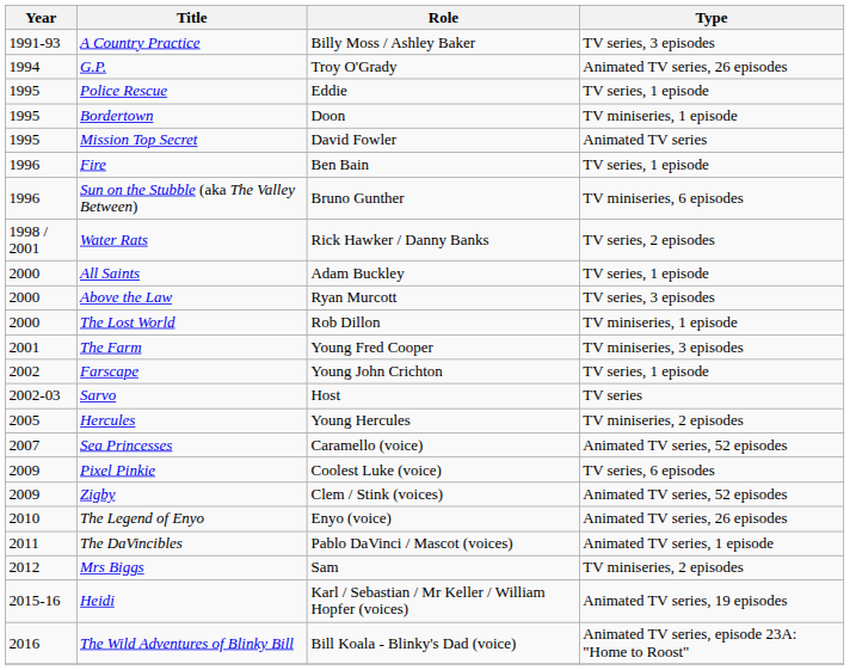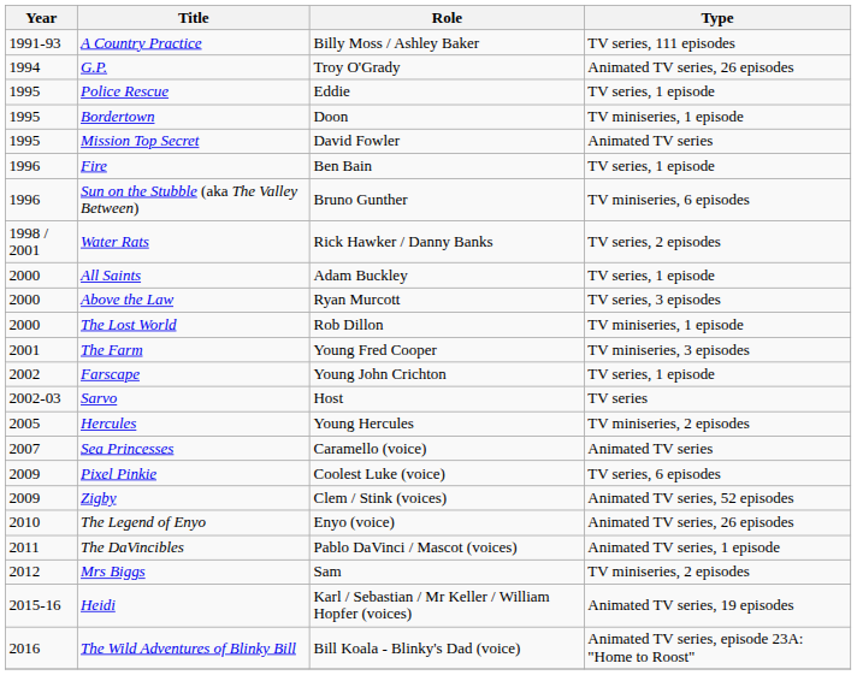 <table class="wikitable">
 <tr>
 <th>Year</th>
 <th>Title</th>
 <th>Role</th>
 <th>Type</th>
 </tr>
 <tr>
 <td>1991-93</td>
 <td><em><a href='#'>A Country Practice</a></em></td>
 <td>Billy Moss / Ashley Baker</td>
-<td>TV series, 3 episodes</td>
+<td>TV series, 111 episodes</td>
 </tr>
 <tr>
 <td>1994</td>
 <td><em><a href='#'>G.P.</a></em></td>
 <td>Troy O'Grady</td>
 <td>Animated TV series, 26 episodes</td>
 </tr>
 <tr>
 <td>1995</td>
 <td><em><a href='#'>Police Rescue</a></em></td>
 <td>Eddie</td>
 <td>TV series, 1 episode</td>
 </tr>
 <tr>
 <td>1995</td>
 <td><em><a href='#'>Bordertown</a></em></td>
 <td>Doon</td>
 <td>TV miniseries, 1 episode</td>
 </tr>
 <tr>
 <td>1995</td>
 <td><em><a href='#'>Mission Top Secret</a></em></td>
 <td>David Fowler</td>
 <td>Animated TV series</td>
 </tr>
 <tr>
 <td>1996</td>
 <td><em><a href='#'>Fire</a></em></td>
 <td>Ben Bain</td>
 <td>TV series, 1 episode</td>
 </tr>
 <tr>
 <td>1996</td>
 <td><em><a href='#'>Sun on the Stubble</a></em> (aka <em>The Valley Between</em>)</td>
 <td>Bruno Gunther</td>
 <td>TV miniseries, 6 episodes</td>
 </tr>
 <tr>
 <td>1998 / 2001</td>
 <td><em><a href='#'>Water Rats</a></em></td>
 <td>Rick Hawker / Danny Banks</td>
 <td>TV series, 2 episodes</td>
 </tr>
 <tr>
 <td>2000</td>
 <td><em><a href='#'>All Saints</a></em></td>
 <td>Adam Buckley</td>
 <td>TV series, 1 episode</td>
 </tr>
 <tr>
 <td>2000</td>
 <td><em><a href='#'>Above the Law</a></em></td>
 <td>Ryan Murcott</td>
 <td>TV series, 3 episodes</td>
 </tr>
 <tr>
 <td>2000</td>
 <td><em><a href='#'>The Lost World</a></em></td>
 <td>Rob Dillon</td>
 <td>TV miniseries, 1 episode</td>
 </tr>
 <tr>
 <td>2001</td>
 <td><em><a href='#'>The Farm</a></em></td>
 <td>Young Fred Cooper</td>
 <td>TV miniseries, 3 episodes</td>
 </tr>
 <tr>
 <td>2002</td>
 <td><em><a href='#'>Farscape</a></em></td>
 <td>Young John Crichton</td>
 <td>TV series, 1 episode</td>
 </tr>
 <tr>
 <td>2002-03</td>
 <td><em><a href='#'>Sarvo</a></em></td>
 <td>Host</td>
 <td>TV series</td>
 </tr>
 <tr>
 <td>2005</td>
 <td><em><a href='#'>Hercules</a></em></td>
 <td>Young Hercules</td>
 <td>TV miniseries, 2  episodes</td>
 </tr>
 <tr>
 <td>2007</td>
 <td><em><a href='#'>Sea Princesses</a></em></td>
 <td>Caramello (voice)</td>
-<td>Animated TV series, 52 episodes</td>
+<td>Animated TV series</td>
 </tr>
 <tr>
 <td>2009</td>
 <td><em><a href='#'>Pixel Pinkie</a></em></td>
 <td>Coolest Luke (voice)</td>
 <td>TV series, 6 episodes</td>
 </tr>
 <tr>
 <td>2009</td>
 <td><em><a href='#'>Zigby</a></em></td>
 <td>Clem / Stink (voices)</td>
 <td>Animated TV series, 52 episodes</td>
 </tr>
 <tr>
 <td>2010</td>
 <td><em>The Legend of Enyo</em></td>
 <td>Enyo (voice)</td>
 <td>Animated TV series, 26 episodes</td>
 </tr>
 <tr>
 <td>2011</td>
 <td><em>The DaVincibles</em></td>
 <td>Pablo DaVinci / Mascot (voices)</td>
 <td>Animated TV series, 1 episode</td>
 </tr>
 <tr>
 <td>2012</td>
 <td><em><a href='#'>Mrs Biggs</a></em></td>
 <td>Sam</td>
 <td>TV miniseries, 2 episodes</td>
 </tr>
 <tr>
 <td>2015-16</td>
 <td><em><a href='#'>Heidi</a></em></td>
 <td>Karl / Sebastian / Mr Keller / William Hopfer (voices)</td>
 <td>Animated TV series, 19 episodes</td>
 </tr>
 <tr>
 <td>2016</td>
 <td><em><a href='#'>The Wild Adventures of Blinky Bill</a></em></td>
 <td>Bill Koala - Blinky's Dad (voice)</td>
 <td>Animated TV series, episode 23A: "Home to Roost"</td>
 </tr>
 <tr>
 </tr>
 </table>
